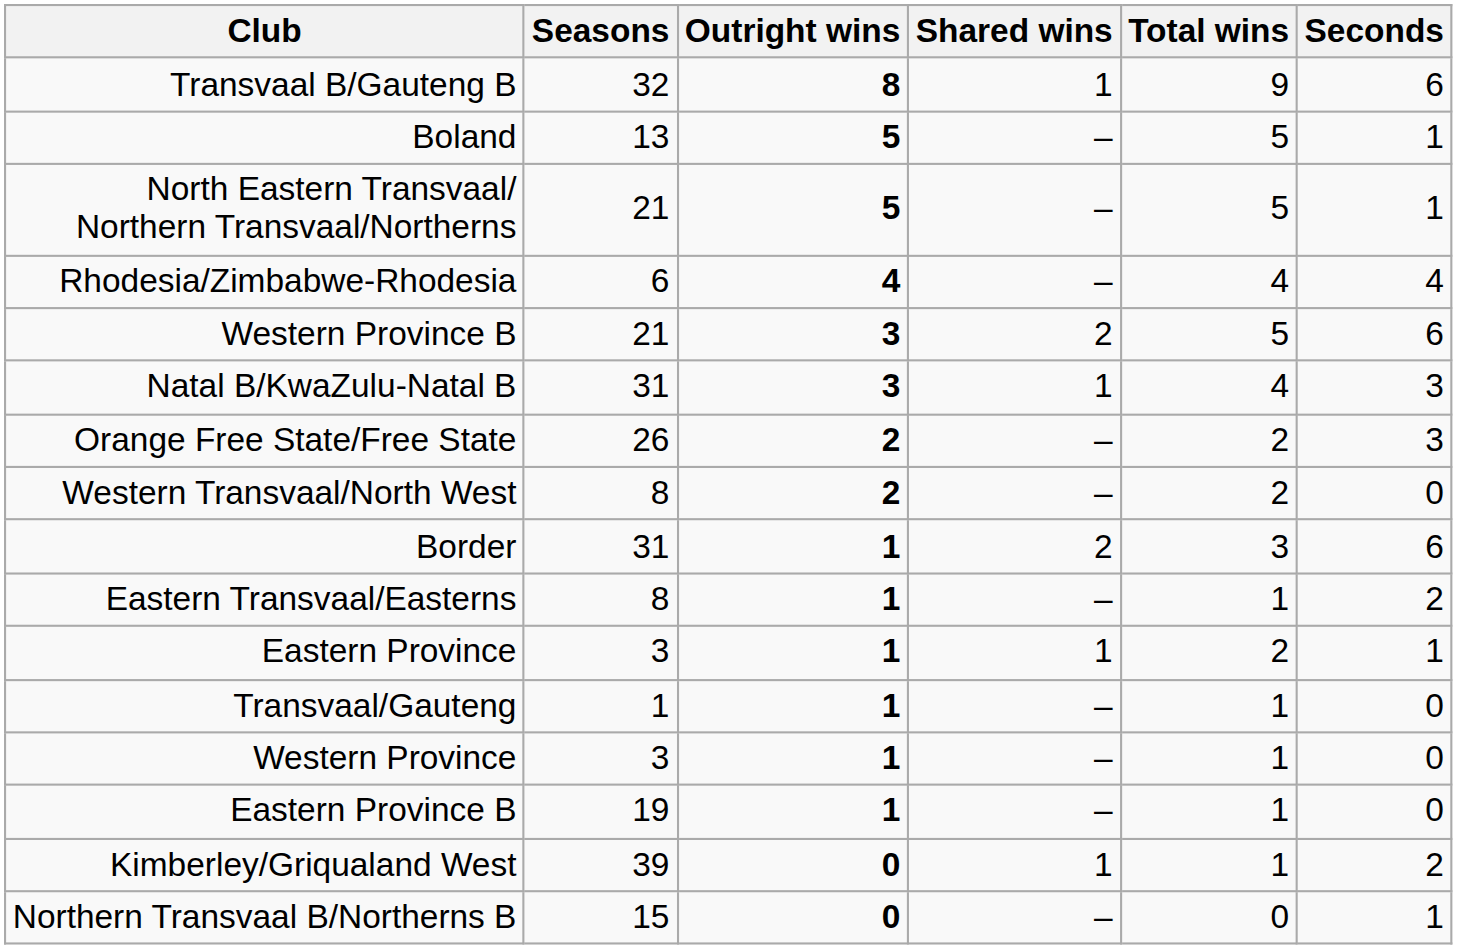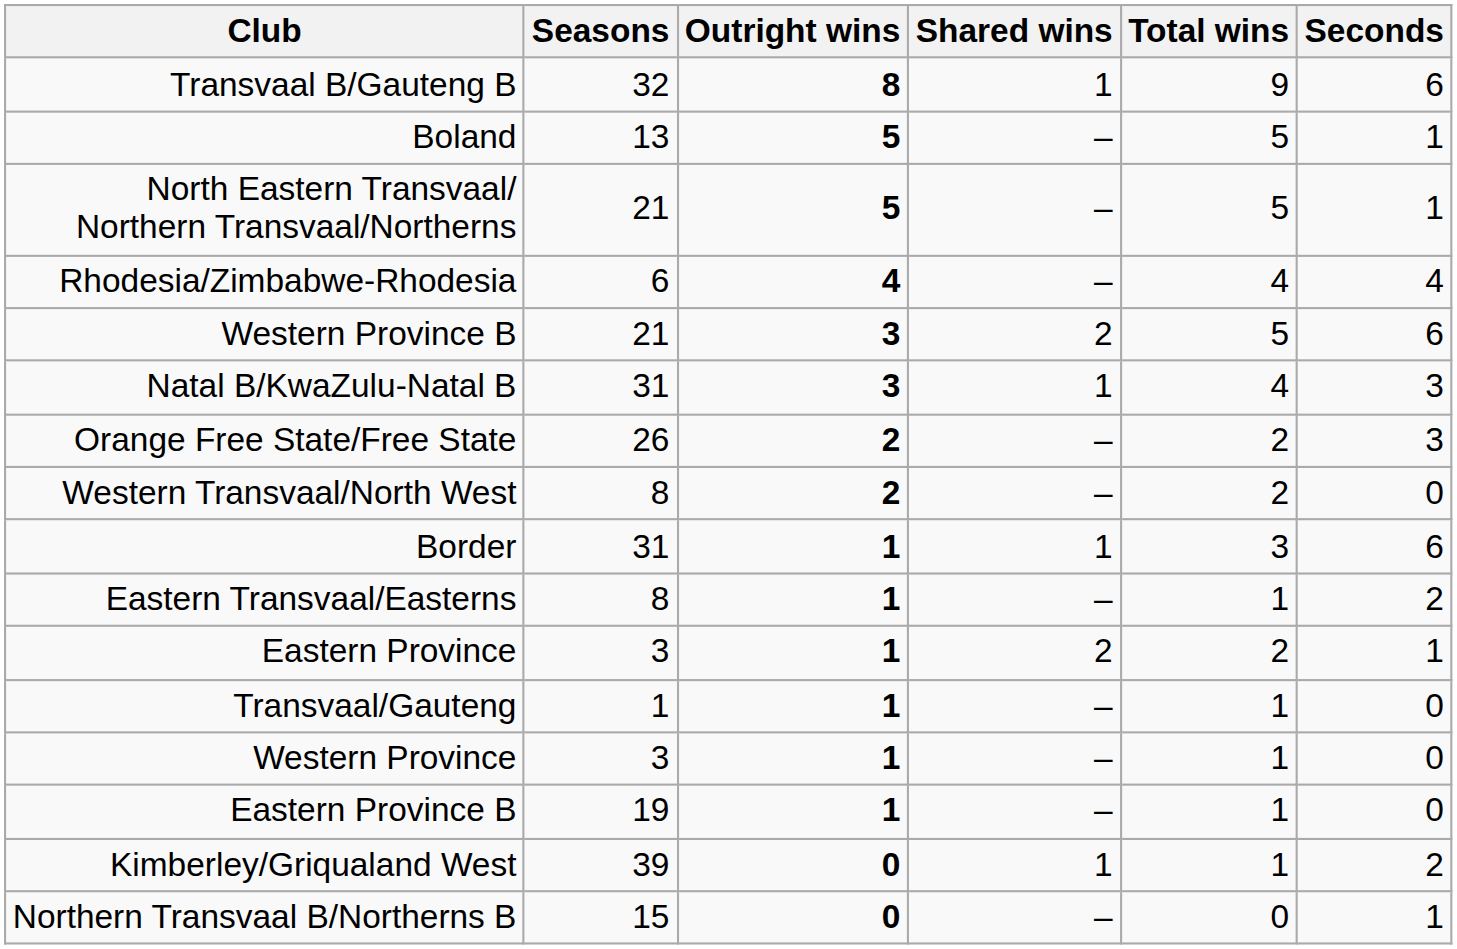 <table class="wikitable sortable" style="text-align:right;">
 <tr>
 <th>Club</th>
 <th>Seasons</th>
 <th>Outright wins</th>
 <th>Shared wins</th>
 <th>Total wins</th>
 <th>Seconds</th>
 </tr>
 <tr>
 <td>Transvaal B/Gauteng B</td>
 <td>32</td>
 <td><strong>8</strong></td>
 <td>1</td>
 <td>9</td>
 <td>6</td>
 </tr>
 <tr>
 <td>Boland</td>
 <td>13</td>
 <td><strong>5</strong></td>
 <td>–</td>
 <td>5</td>
 <td>1</td>
 </tr>
 <tr>
 <td>North Eastern Transvaal/<br>Northern Transvaal/Northerns</td>
 <td>21</td>
 <td><strong>5</strong></td>
 <td>–</td>
 <td>5</td>
 <td>1</td>
 </tr>
 <tr>
 <td>Rhodesia/Zimbabwe-Rhodesia</td>
 <td>6</td>
 <td><strong>4</strong></td>
 <td>–</td>
 <td>4</td>
 <td>4</td>
 </tr>
 <tr>
 <td>Western Province B</td>
 <td>21</td>
 <td><strong>3</strong></td>
 <td>2</td>
 <td>5</td>
 <td>6</td>
 </tr>
 <tr>
 <td>Natal B/KwaZulu-Natal B</td>
 <td>31</td>
 <td><strong>3</strong></td>
 <td>1</td>
 <td>4</td>
 <td>3</td>
 </tr>
 <tr>
 <td>Orange Free State/Free State</td>
 <td>26</td>
 <td><strong>2</strong></td>
 <td>–</td>
 <td>2</td>
 <td>3</td>
 </tr>
 <tr>
 <td>Western Transvaal/North West</td>
 <td>8</td>
 <td><strong>2</strong></td>
 <td>–</td>
 <td>2</td>
 <td>0</td>
 </tr>
 <tr>
 <td>Border</td>
 <td>31</td>
 <td><strong>1</strong></td>
-<td>2</td>
+<td>1</td>
 <td>3</td>
 <td>6</td>
 </tr>
 <tr>
 <td>Eastern Transvaal/Easterns</td>
 <td>8</td>
 <td><strong>1</strong></td>
 <td>–</td>
 <td>1</td>
 <td>2</td>
 </tr>
 <tr>
 <td>Eastern Province</td>
 <td>3</td>
 <td><strong>1</strong></td>
-<td>1</td>
+<td>2</td>
 <td>2</td>
 <td>1</td>
 </tr>
 <tr>
 <td>Transvaal/Gauteng</td>
 <td>1</td>
 <td><strong>1</strong></td>
 <td>–</td>
 <td>1</td>
 <td>0</td>
 </tr>
 <tr>
 <td>Western Province</td>
 <td>3</td>
 <td><strong>1</strong></td>
 <td>–</td>
 <td>1</td>
 <td>0</td>
 </tr>
 <tr>
 <td>Eastern Province B</td>
 <td>19</td>
 <td><strong>1</strong></td>
 <td>–</td>
 <td>1</td>
 <td>0</td>
 </tr>
 <tr>
 <td>Kimberley/Griqualand West</td>
 <td>39</td>
 <td><strong>0</strong></td>
 <td>1</td>
 <td>1</td>
 <td>2</td>
 </tr>
 <tr>
 <td>Northern Transvaal B/Northerns B</td>
 <td>15</td>
 <td><strong>0</strong></td>
 <td>–</td>
 <td>0</td>
 <td>1</td>
 </tr>
 </table>
